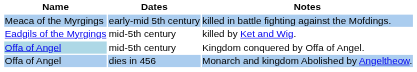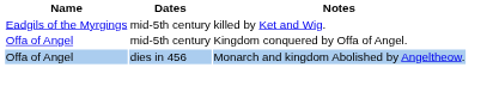 <table>
 <tr>
 <th>Name</th>
 <th>Dates</th>
 <th>Notes</th>
-</tr>
-<tr bgcolor="ABCDEF">
-<td>Meaca of the Myrgings</td>
-<td>early-mid 5th century</td>
-<td>killed in battle fighting against the Mofdings.</td>
 </tr>
 <tr>
 <td><a href='#'>Eadgils of the Myrgings</a></td>
 <td>mid-5th century</td>
 <td>killed by <a href='#'>Ket and Wig</a>.</td>
 </tr>
 <tr>
-<td style="background: lightblue;"><a href='#'>Offa of Angel</a></td>
+<td><a href='#'>Offa of Angel</a></td>
 <td>mid-5th century</td>
 <td>Kingdom conquered by Offa of Angel.</td>
 </tr>
 <tr bgcolor="ABCDEF">
 <td>Offa of Angel</td>
 <td>dies in 456</td>
 <td>Monarch and kingdom Abolished by <a href='#'>Angeltheow</a>.</td>
 </tr>
 </table>
